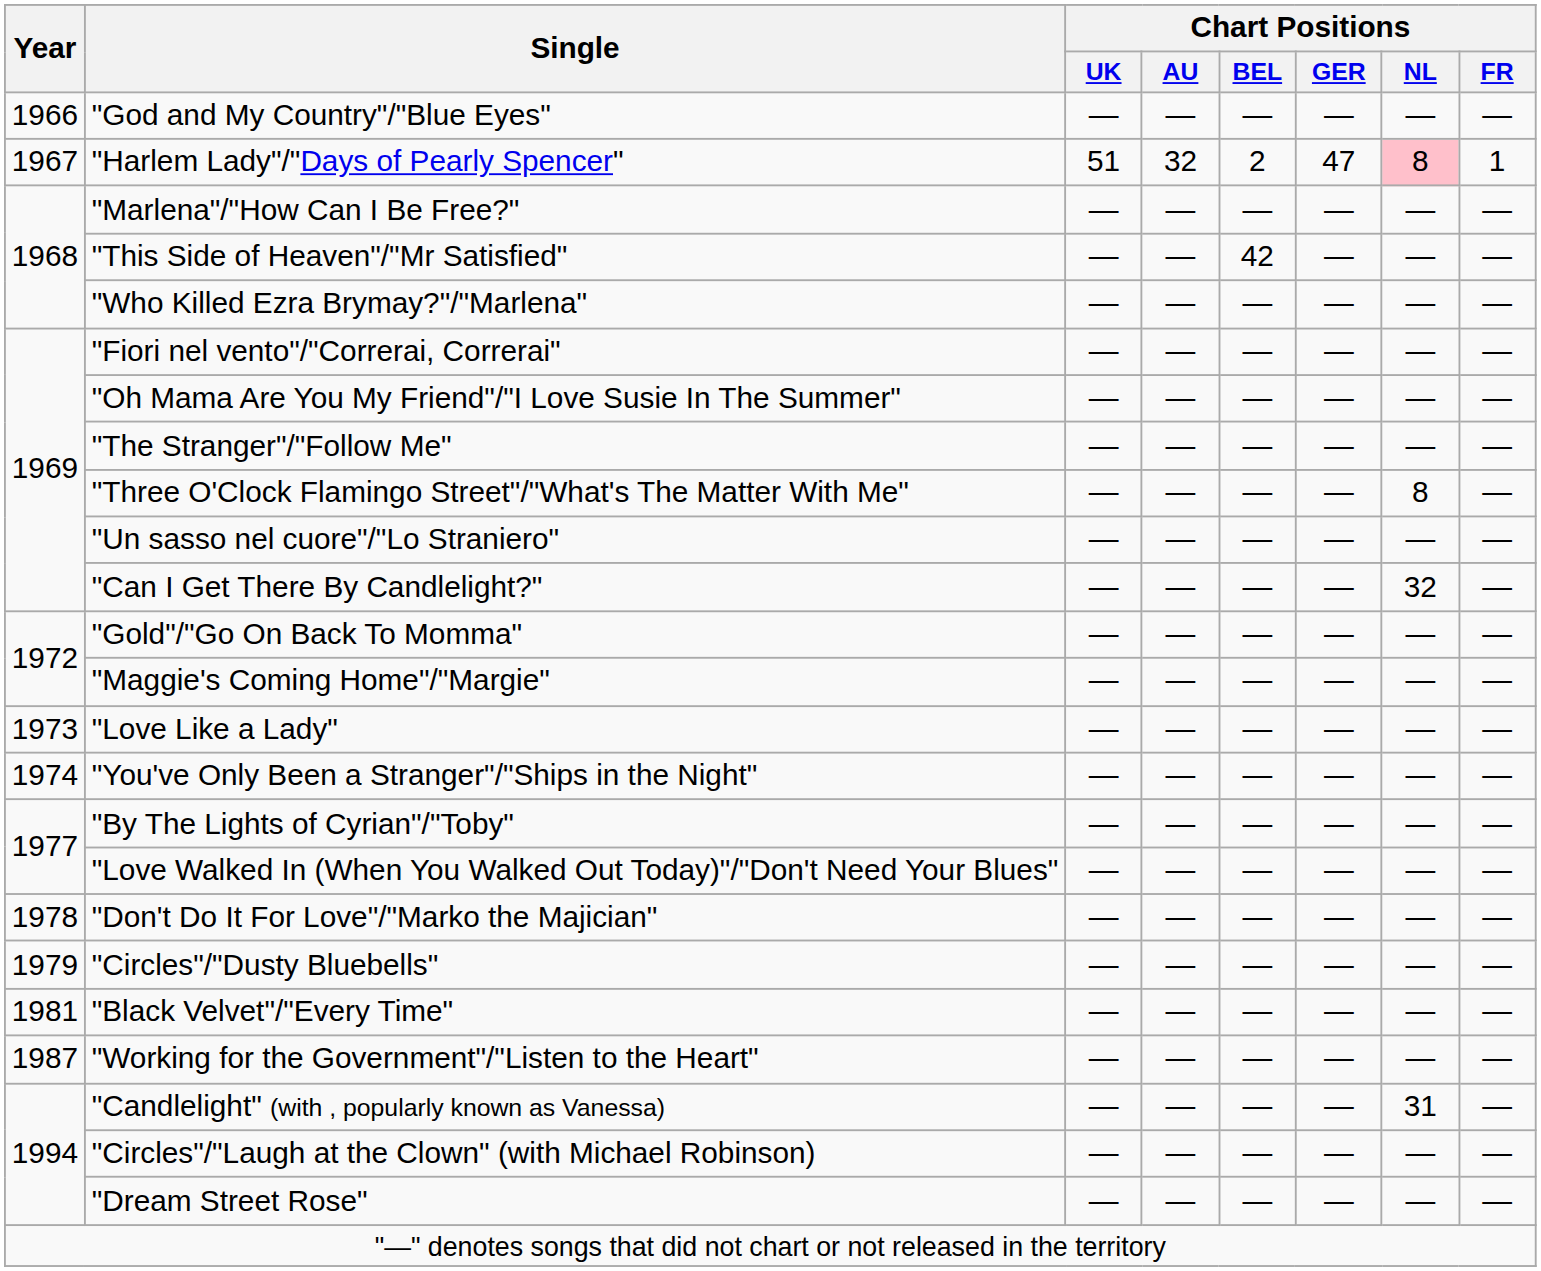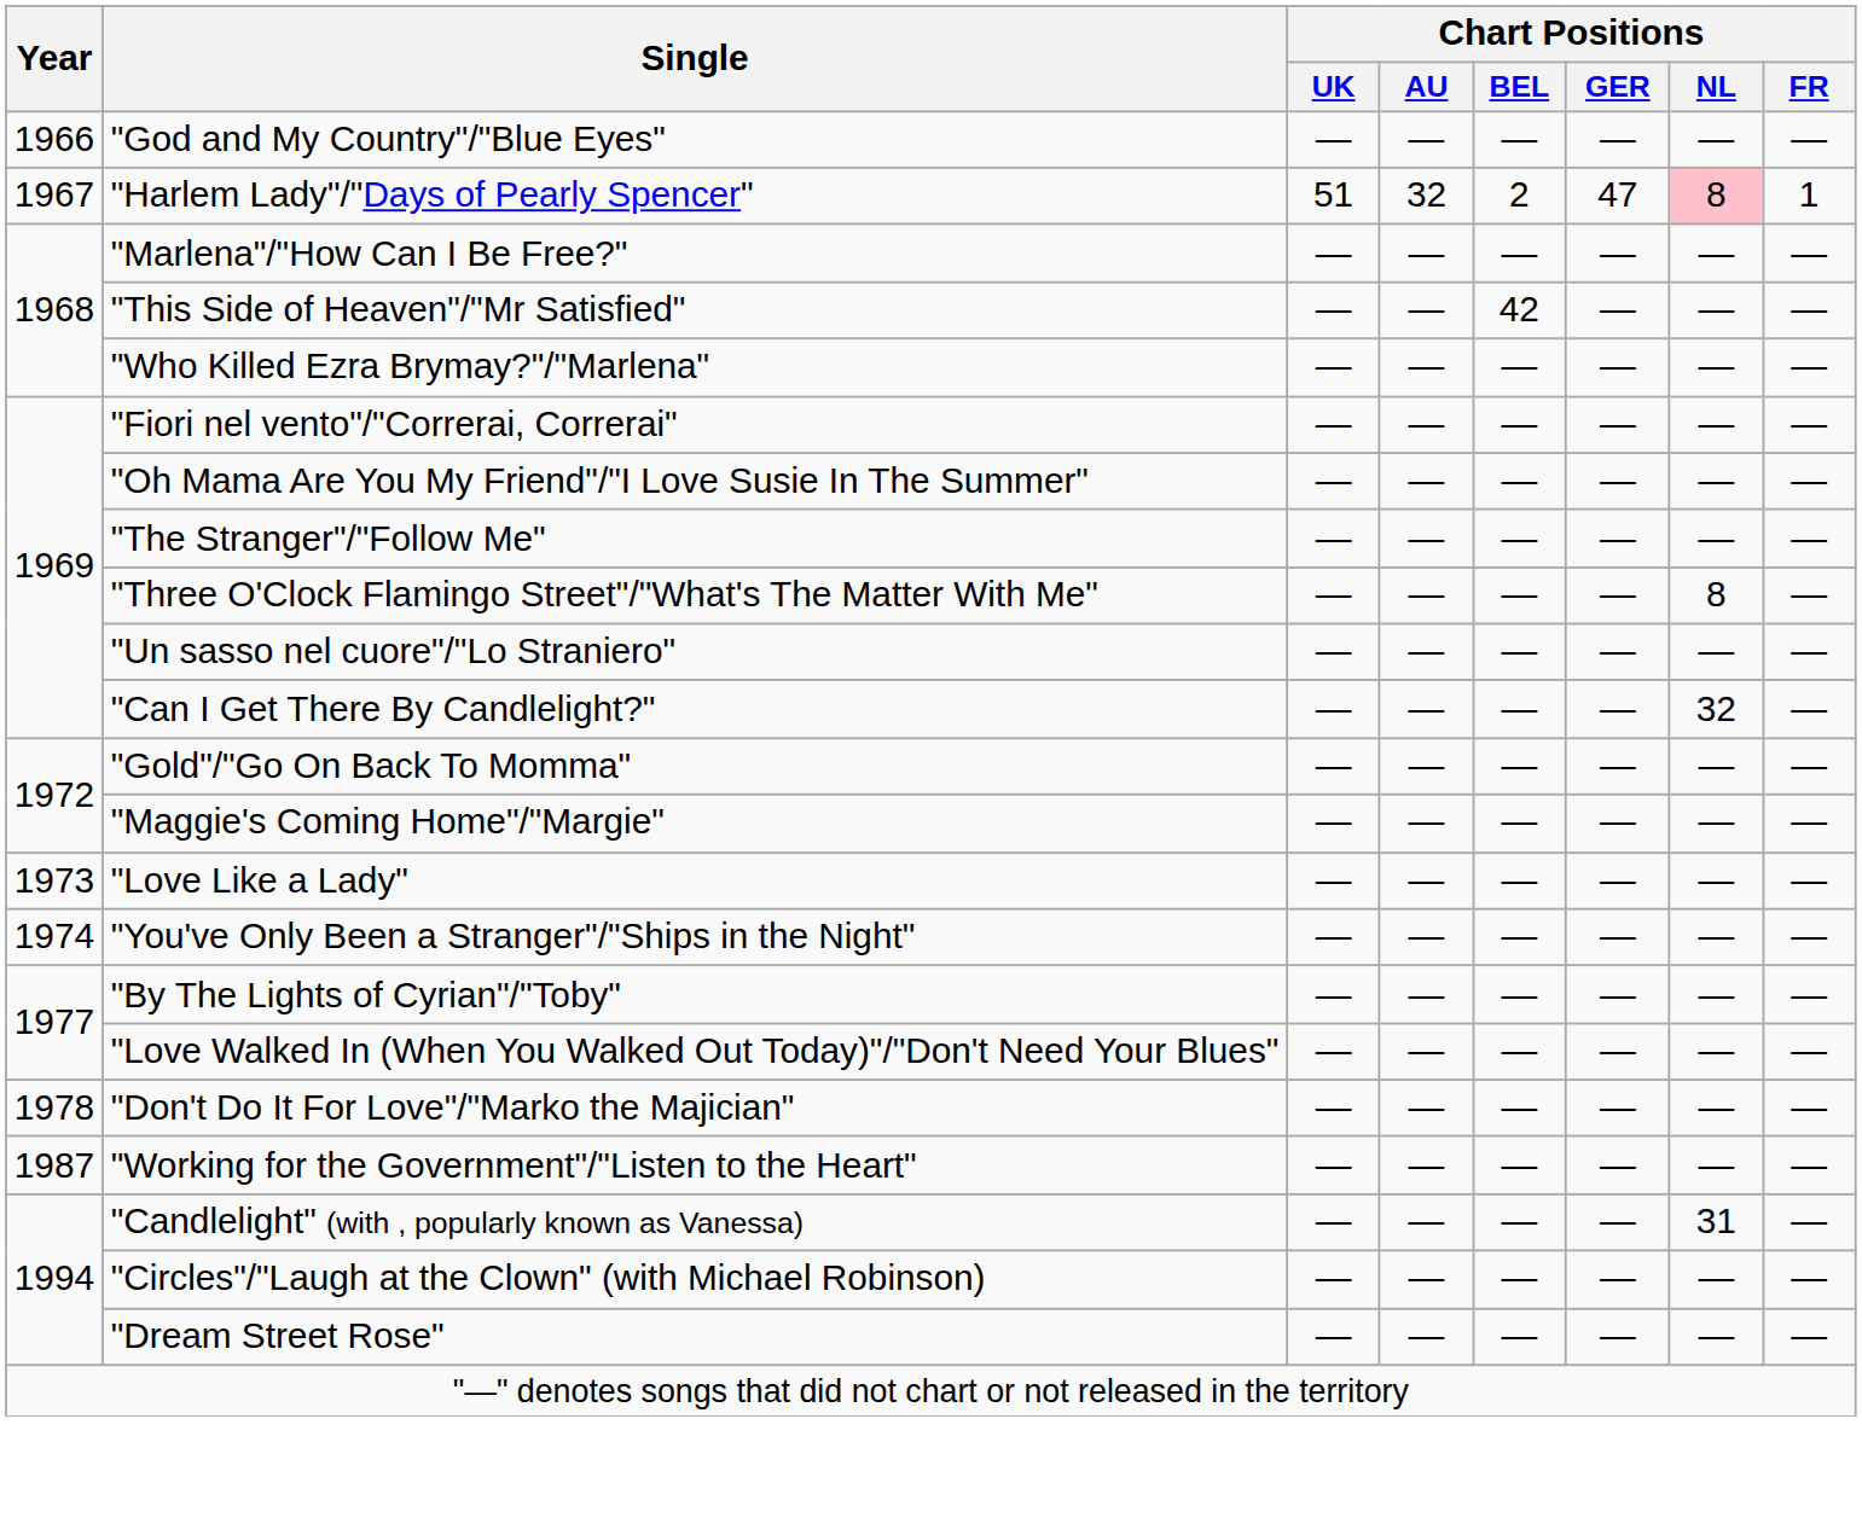 <table class="wikitable"  style="text-align:center;">
 <tr>
 <th rowspan="2">Year</th>
 <th rowspan="2">Single</th>
 <th colspan="6">Chart Positions</th>
 </tr>
 <tr style="font-size:smaller;">
 <th width="35"><a href='#'>UK</a></th>
 <th width="35"><a href='#'>AU</a><br></th>
 <th width="35"><a href='#'>BEL</a><br></th>
 <th width="40"><a href='#'>GER</a><br></th>
 <th width="35"><a href='#'>NL</a><br></th>
 <th width="35"><a href='#'>FR</a><br></th>
 </tr>
 <tr>
 <td rowspan="1">1966</td>
 <td style="text-align:left;">"God and My Country"/"Blue Eyes"</td>
 <td>—</td>
 <td>—</td>
 <td>—</td>
 <td>—</td>
 <td>—</td>
 <td>—</td>
 </tr>
 <tr>
 <td rowspan="1">1967</td>
 <td style="text-align:left;">"Harlem Lady"/"<a href='#'>Days of Pearly Spencer</a>"</td>
 <td>51</td>
 <td>32</td>
 <td>2</td>
 <td>47</td>
 <td style="background: pink;">8</td>
 <td>1</td>
 </tr>
 <tr>
 <td rowspan="3">1968</td>
 <td style="text-align:left;">"Marlena"/"How Can I Be Free?"</td>
 <td>—</td>
 <td>—</td>
 <td>—</td>
 <td>—</td>
 <td>—</td>
 <td>—</td>
 </tr>
 <tr>
 <td style="text-align:left;">"This Side of Heaven"/"Mr Satisfied"</td>
 <td>—</td>
 <td>—</td>
 <td>42</td>
 <td>—</td>
 <td>—</td>
 <td>—</td>
 </tr>
 <tr>
 <td style="text-align:left;">"Who Killed Ezra Brymay?"/"Marlena"</td>
 <td>—</td>
 <td>—</td>
 <td>—</td>
 <td>—</td>
 <td>—</td>
 <td>—</td>
 </tr>
 <tr>
 <td rowspan="6">1969</td>
 <td style="text-align:left;">"Fiori nel vento"/"Correrai, Correrai"</td>
 <td>—</td>
 <td>—</td>
 <td>—</td>
 <td>—</td>
 <td>—</td>
 <td>—</td>
 </tr>
 <tr>
 <td style="text-align:left;">"Oh Mama Are You My Friend"/"I Love Susie In The Summer"</td>
 <td>—</td>
 <td>—</td>
 <td>—</td>
 <td>—</td>
 <td>—</td>
 <td>—</td>
 </tr>
 <tr>
 <td style="text-align:left;">"The Stranger"/"Follow Me"</td>
 <td>—</td>
 <td>—</td>
 <td>—</td>
 <td>—</td>
 <td>—</td>
 <td>—</td>
 </tr>
 <tr>
 <td style="text-align:left;">"Three O'Clock Flamingo Street"/"What's The Matter With Me"</td>
 <td>—</td>
 <td>—</td>
 <td>—</td>
 <td>—</td>
 <td>8</td>
 <td>—</td>
 </tr>
 <tr>
 <td style="text-align:left;">"Un sasso nel cuore"/"Lo Straniero"</td>
 <td>—</td>
 <td>—</td>
 <td>—</td>
 <td>—</td>
 <td>—</td>
 <td>—</td>
 </tr>
 <tr>
 <td style="text-align:left;">"Can I Get There By Candlelight?"</td>
 <td>—</td>
 <td>—</td>
 <td>—</td>
 <td>—</td>
 <td>32</td>
 <td>—</td>
 </tr>
 <tr>
 <td rowspan="2">1972</td>
 <td style="text-align:left;">"Gold"/"Go On Back To Momma"</td>
 <td>—</td>
 <td>—</td>
 <td>—</td>
 <td>—</td>
 <td>—</td>
 <td>—</td>
 </tr>
 <tr>
 <td style="text-align:left;">"Maggie's Coming Home"/"Margie"</td>
 <td>—</td>
 <td>—</td>
 <td>—</td>
 <td>—</td>
 <td>—</td>
 <td>—</td>
 </tr>
 <tr>
 <td>1973</td>
 <td style="text-align:left;">"Love Like a Lady"</td>
 <td>—</td>
 <td>—</td>
 <td>—</td>
 <td>—</td>
 <td>—</td>
 <td>—</td>
 </tr>
 <tr>
 <td rowspan="1">1974</td>
 <td style="text-align:left;">"You've Only Been a Stranger"/"Ships in the Night"</td>
 <td>—</td>
 <td>—</td>
 <td>—</td>
 <td>—</td>
 <td>—</td>
 <td>—</td>
 </tr>
 <tr>
 <td rowspan="2">1977</td>
 <td style="text-align:left;">"By The Lights of Cyrian"/"Toby"</td>
 <td>—</td>
 <td>—</td>
 <td>—</td>
 <td>—</td>
 <td>—</td>
 <td>—</td>
 </tr>
 <tr>
 <td style="text-align:left;">"Love Walked In (When You Walked Out Today)"/"Don't Need Your Blues"</td>
 <td>—</td>
 <td>—</td>
 <td>—</td>
 <td>—</td>
 <td>—</td>
 <td>—</td>
 </tr>
 <tr>
 <td rowspan="1">1978</td>
 <td style="text-align:left;">"Don't Do It For Love"/"Marko the Majician"</td>
 <td>—</td>
 <td>—</td>
 <td>—</td>
 <td>—</td>
 <td>—</td>
 <td>—</td>
 </tr>
 <tr>
-<td rowspan="1">1979</td>
-<td style="text-align:left;">"Circles"/"Dusty Bluebells"</td>
-<td>—</td>
-<td>—</td>
-<td>—</td>
-<td>—</td>
-<td>—</td>
-<td>—</td>
-</tr>
-<tr>
-<td rowspan="1">1981</td>
-<td style="text-align:left;">"Black Velvet"/"Every Time"</td>
-<td>—</td>
-<td>—</td>
-<td>—</td>
-<td>—</td>
-<td>—</td>
-<td>—</td>
-</tr>
-<tr>
 <td rowspan="1">1987</td>
 <td style="text-align:left;">"Working for the Government"/"Listen to the Heart"</td>
 <td>—</td>
 <td>—</td>
 <td>—</td>
 <td>—</td>
 <td>—</td>
 <td>—</td>
 </tr>
 <tr>
 <td rowspan="3">1994</td>
 <td style="text-align:left;">"Candlelight" <small>(with , popularly known as Vanessa)</small></td>
 <td>—</td>
 <td>—</td>
 <td>—</td>
 <td>—</td>
 <td>31</td>
 <td>—</td>
 </tr>
 <tr>
 <td style="text-align:left;">"Circles"/"Laugh at the Clown" (with Michael Robinson)</td>
 <td>—</td>
 <td>—</td>
 <td>—</td>
 <td>—</td>
 <td>—</td>
 <td>—</td>
 </tr>
 <tr>
 <td style="text-align:left;">"Dream Street Rose"</td>
 <td>—</td>
 <td>—</td>
 <td>—</td>
 <td>—</td>
 <td>—</td>
 <td>—</td>
 </tr>
 <tr>
 <td colspan="8" style="font-size:90%;">"—" denotes songs that did not chart or not released in the territory</td>
 </tr>
 </table>
